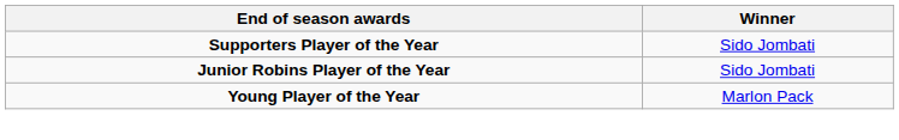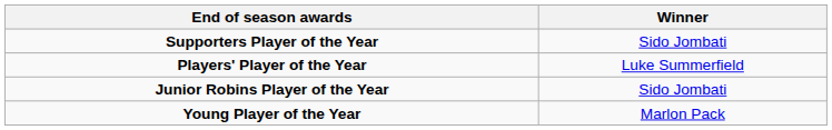 <table class="wikitable" style="text-align:center; font-size:95%;width:65%; text-align:left">
 <tr>
 <th><strong>End of season awards</strong></th>
 <th><strong>Winner</strong></th>
 </tr>
 <tr --->
 <td align="center"><strong>Supporters Player of the Year</strong></td>
 <td align="center"><a href='#'>Sido Jombati</a></td>
 </tr>
 <tr --->
+<td align="center"><strong>Players' Player of the Year</strong></td>
+<td align="center"><a href='#'>Luke Summerfield</a></td>
+</tr>
+<tr --->
 <td align="center"><strong>Junior Robins Player of the Year</strong></td>
 <td align="center"><a href='#'>Sido Jombati</a></td>
 </tr>
 <tr --->
 <td align="center"><strong>Young Player of the Year</strong></td>
 <td align="center"><a href='#'>Marlon Pack</a></td>
 </tr>
 </table>
